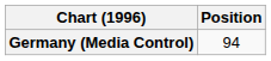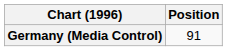 <table class="wikitable plainrowheaders" style="text-align:center">
 <tr>
 <th>Chart (1996)</th>
 <th>Position</th>
 </tr>
 <tr>
 <th scope="row">Germany (Media Control)</th>
-<td>94</td>
+<td>91</td>
 </tr>
 </table>
